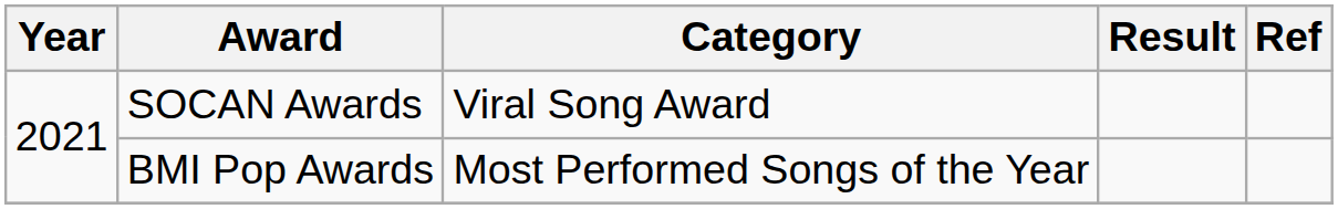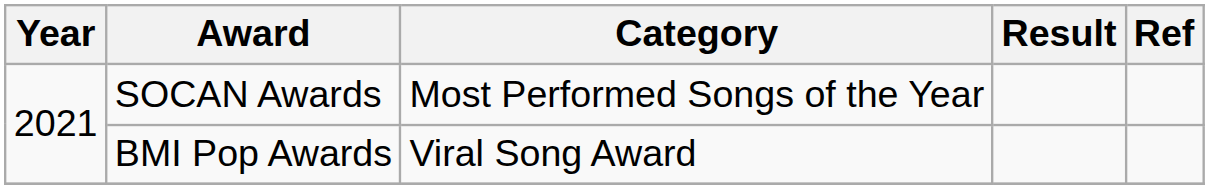 <table class="wikitable">
 <tr>
 <th>Year</th>
 <th>Award</th>
 <th>Category</th>
 <th>Result</th>
 <th>Ref</th>
 </tr>
 <tr>
 <td rowspan="2">2021</td>
 <td>SOCAN Awards</td>
-<td>Viral Song Award</td>
+<td>Most Performed Songs of the Year</td>
 <td></td>
 <td></td>
 </tr>
 <tr>
 <td>BMI Pop Awards</td>
-<td>Most Performed Songs of the Year</td>
+<td>Viral Song Award</td>
 <td></td>
 <td></td>
 </tr>
 <tr>
 </tr>
 </table>
